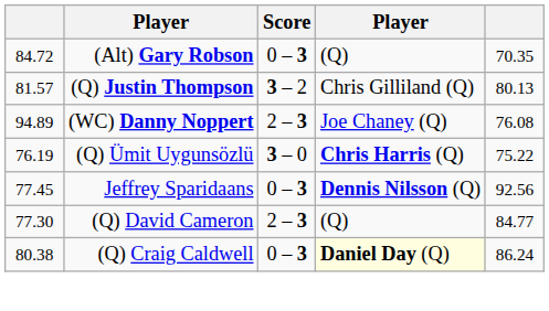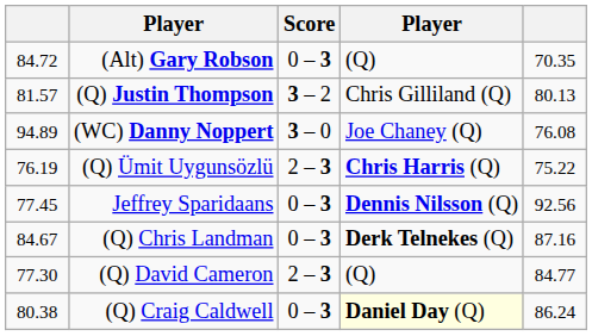 <table class="wikitable" style="font-size:90%">
 <tr>
 <th width="35"></th>
 <th>Player</th>
 <th>Score</th>
 <th>Player</th>
 <th width="35"></th>
 </tr>
 <tr>
 <td align=center><small><span>84.72</span></small></td>
 <td align=right>(Alt) <strong><a href='#'>Gary Robson</a></strong> </td>
 <td align="center">0 – <strong>3</strong></td>
 <td> (Q)</td>
 <td align=center><small><span>70.35</span></small></td>
 </tr>
 <tr>
 <td align=center><small><span>81.57</span></small></td>
 <td align=right>(Q) <strong><a href='#'>Justin Thompson</a></strong> </td>
 <td align="center"><strong>3</strong> – 2</td>
 <td> Chris Gilliland (Q)</td>
 <td align=center><small><span>80.13</span></small></td>
 </tr>
 <tr>
 <td align=center><small><span>94.89</span></small></td>
 <td align=right>(WC) <strong><a href='#'>Danny Noppert</a></strong> </td>
-<td align="center">2 – <strong>3</strong></td>
+<td align="center"><strong>3</strong> – 0</td>
 <td> <a href='#'>Joe Chaney</a> (Q)</td>
 <td align=center><small><span>76.08</span></small></td>
 </tr>
 <tr>
 <td align=center><small><span>76.19</span></small></td>
 <td align=right>(Q) <a href='#'>Ümit Uygunsözlü</a> </td>
-<td align="center"><strong>3</strong> – 0</td>
+<td align="center">2 – <strong>3</strong></td>
 <td> <strong><a href='#'>Chris Harris</a></strong> (Q)</td>
 <td align=center><small><span>75.22</span></small></td>
 </tr>
 <tr>
 <td align=center><small><span>77.45</span></small></td>
 <td align=right><a href='#'>Jeffrey Sparidaans</a> </td>
 <td align="center">0 – <strong>3</strong></td>
 <td> <strong><a href='#'>Dennis Nilsson</a></strong> (Q)</td>
 <td align=center><small><span>92.56</span></small></td>
+</tr>
+<tr>
+<td align=center><small><span>84.67</span></small></td>
+<td align=right>(Q) <a href='#'>Chris Landman</a> </td>
+<td align="center">0 – <strong>3</strong></td>
+<td> <strong>Derk Telnekes</strong> (Q)</td>
+<td align=center><small><span>87.16</span></small></td>
 </tr>
 <tr>
 <td align=center><small><span>77.30</span></small></td>
 <td align=right>(Q) <a href='#'>David Cameron</a> </td>
 <td align="center">2 – <strong>3</strong></td>
 <td> (Q)</td>
 <td align=center><small><span>84.77</span></small></td>
 </tr>
 <tr>
 <td align=center><small><span>80.38</span></small></td>
 <td align=right>(Q) <a href='#'>Craig Caldwell</a> </td>
 <td align="center">0 – <strong>3</strong></td>
 <td style="background: lightyellow;"> <strong>Daniel Day</strong> (Q)</td>
 <td align=center><small><span>86.24</span></small></td>
 </tr>
 </table>
